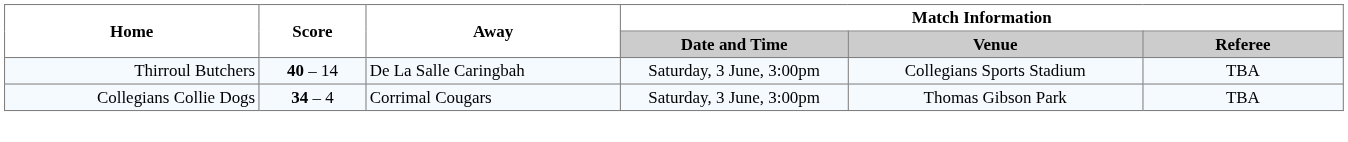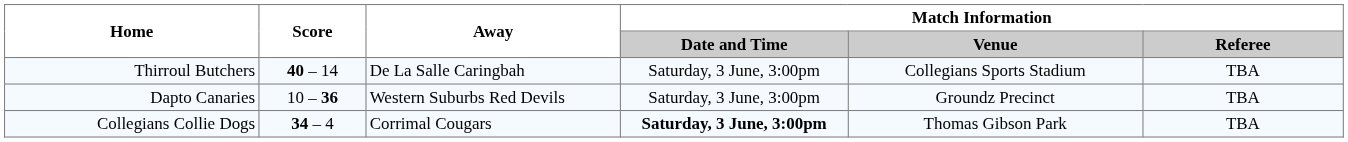 <table width="100%" cellspacing="0" cellpadding="3" border="1" style="border-collapse:collapse;  text-align:center;">
 <tr>
 <th rowspan="2" width="19%">Home</th>
 <th rowspan="2" width="8%">Score</th>
 <th rowspan="2" width="19%">Away</th>
 <th colspan="3">Match Information</th>
 </tr>
 <tr style="background:#CCCCCC">
 <th width="17%">Date and Time</th>
 <th width="22%">Venue</th>
 <th width="50%">Referee</th>
 </tr>
 <tr style="text-align:center; background:#f5faff;">
 <td align="right">Thirroul Butchers </td>
 <td><strong>40</strong> – 14</td>
 <td align="left"> De La Salle Caringbah</td>
 <td>Saturday, 3 June, 3:00pm</td>
 <td>Collegians Sports Stadium</td>
 <td>TBA</td>
 </tr>
 <tr style="text-align:center; background:#f5faff;">
+<td align="right">Dapto Canaries </td>
+<td>10 – <strong>36</strong></td>
+<td align="left"> Western Suburbs Red Devils</td>
+<td>Saturday, 3 June, 3:00pm</td>
+<td>Groundz Precinct</td>
+<td>TBA</td>
+</tr>
+<tr style="text-align:center; background:#f5faff;">
 <td align="right">Collegians Collie Dogs </td>
 <td><strong>34</strong> – 4</td>
 <td align="left"> Corrimal Cougars</td>
-<td>Saturday, 3 June, 3:00pm</td>
+<td><strong>Saturday, 3 June, 3:00pm</strong></td>
 <td>Thomas Gibson Park</td>
 <td>TBA</td>
 </tr>
 </table>
